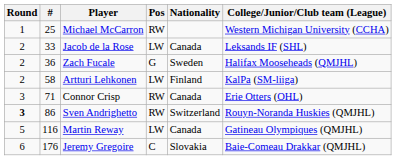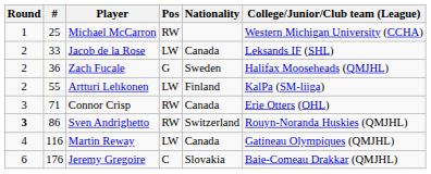 <table class="wikitable">
 <tr>
 <th>Round</th>
 <th>#</th>
 <th>Player</th>
 <th>Pos</th>
 <th>Nationality</th>
 <th>College/Junior/Club team (League)</th>
 </tr>
 <tr>
 <td style="text-align:center">1</td>
 <td style="text-align:center">25</td>
 <td><a href='#'>Michael McCarron</a></td>
 <td>RW</td>
 <td></td>
 <td><a href='#'>Western Michigan University</a> (<a href='#'>CCHA</a>)</td>
 </tr>
 <tr>
 <td style="text-align:center">2</td>
 <td style="text-align:center">33</td>
 <td><a href='#'>Jacob de la Rose</a></td>
 <td>LW</td>
 <td> Canada</td>
 <td><a href='#'>Leksands IF</a> (<a href='#'>SHL</a>)</td>
 </tr>
 <tr>
 <td style="text-align:center">2</td>
 <td style="text-align:center">36</td>
 <td><a href='#'>Zach Fucale</a></td>
 <td>G</td>
 <td> Sweden</td>
 <td><a href='#'>Halifax Mooseheads</a> (<a href='#'>QMJHL</a>)</td>
 </tr>
 <tr>
 <td style="text-align:center">2</td>
-<td style="text-align:center">58</td>
+<td style="text-align:center">55</td>
 <td><a href='#'>Artturi Lehkonen</a></td>
 <td>LW</td>
 <td> Finland</td>
 <td><a href='#'>KalPa</a> (<a href='#'>SM-liiga</a>)</td>
 </tr>
 <tr>
 <td style="text-align:center">3</td>
 <td style="text-align:center">71</td>
 <td>Connor Crisp</td>
 <td>RW</td>
 <td> Canada</td>
 <td><a href='#'>Erie Otters</a> (<a href='#'>OHL</a>)</td>
 </tr>
 <tr>
 <td style="text-align:center"><strong>3</strong></td>
 <td style="text-align:center">86</td>
 <td><a href='#'>Sven Andrighetto</a></td>
 <td>RW</td>
 <td> Switzerland</td>
 <td><a href='#'>Rouyn-Noranda Huskies</a> (QMJHL)</td>
 </tr>
 <tr>
-<td style="text-align:center">5</td>
+<td style="text-align:center">4</td>
 <td style="text-align:center">116</td>
 <td><a href='#'>Martin Reway</a></td>
 <td>LW</td>
 <td> Canada</td>
 <td><a href='#'>Gatineau Olympiques</a> (QMJHL)</td>
 </tr>
 <tr>
 <td style="text-align:center">6</td>
 <td style="text-align:center">176</td>
 <td><a href='#'>Jeremy Gregoire</a></td>
 <td>C</td>
 <td> Slovakia</td>
 <td><a href='#'>Baie-Comeau Drakkar</a> (QMJHL)</td>
 </tr>
 </table>
